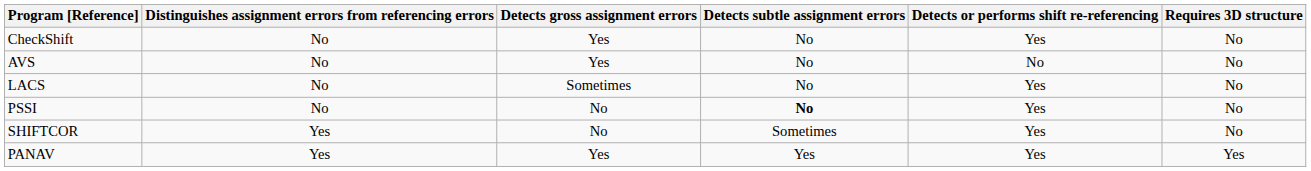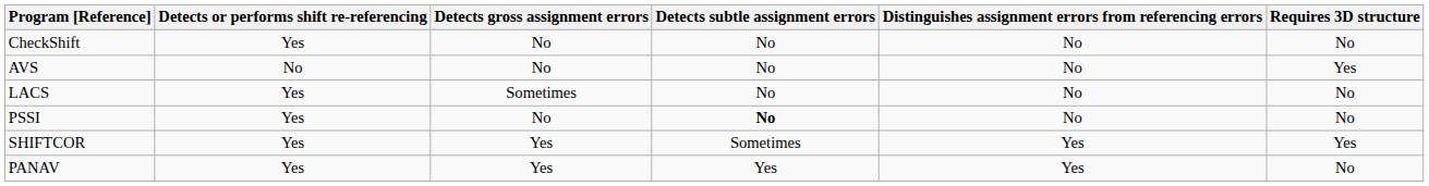 <table class="wikitable">
 <tr>
 <th scope="col">Program [Reference]</th>
-<th scope="col">Distinguishes assignment errors from referencing errors</th>
+<th scope="col">Detects or performs shift re-referencing</th>
 <th scope="col">Detects gross assignment errors</th>
 <th scope="col">Detects subtle assignment errors</th>
-<th scope="col">Detects or performs shift re-referencing</th>
+<th scope="col">Distinguishes assignment errors from referencing errors</th>
 <th scope="col">Requires 3D structure</th>
 </tr>
 <tr>
 <td>CheckShift </td>
-<td style="text-align: center;">No</td>
 <td style="text-align: center;">Yes</td>
 <td style="text-align: center;">No</td>
-<td style="text-align: center;">Yes</td>
+<td style="text-align: center;">No</td>
+<td style="text-align: center;">No</td>
 <td style="text-align: center;">No</td>
 </tr>
 <tr>
 <td>AVS</td>
 <td style="text-align: center;">No</td>
+<td style="text-align: center;">No</td>
+<td style="text-align: center;">No</td>
+<td style="text-align: center;">No</td>
 <td style="text-align: center;">Yes</td>
+</tr>
+<tr>
+<td>LACS </td>
+<td style="text-align: center;">Yes</td>
+<td style="text-align: center;">Sometimes</td>
 <td style="text-align: center;">No</td>
 <td style="text-align: center;">No</td>
 <td style="text-align: center;">No</td>
 </tr>
 <tr>
-<td>LACS </td>
-<td style="text-align: center;">No</td>
-<td style="text-align: center;">Sometimes</td>
-<td style="text-align: center;">No</td>
+<td>PSSI </td>
 <td style="text-align: center;">Yes</td>
 <td style="text-align: center;">No</td>
-</tr>
-<tr>
-<td>PSSI </td>
+<td style="text-align: center;"><strong>No</strong></td>
 <td style="text-align: center;">No</td>
-<td style="text-align: center;">No</td>
-<td style="text-align: center;"><strong>No</strong></td>
-<td style="text-align: center;">Yes</td>
 <td style="text-align: center;">No</td>
 </tr>
 <tr>
 <td>SHIFTCOR </td>
 <td style="text-align: center;">Yes</td>
-<td style="text-align: center;">No</td>
+<td style="text-align: center;">Yes</td>
 <td style="text-align: center;">Sometimes</td>
 <td style="text-align: center;">Yes</td>
-<td style="text-align: center;">No</td>
+<td style="text-align: center;">Yes</td>
 </tr>
 <tr>
 <td>PANAV </td>
 <td style="text-align: center;">Yes</td>
 <td style="text-align: center;">Yes</td>
 <td style="text-align: center;">Yes</td>
 <td style="text-align: center;">Yes</td>
-<td style="text-align: center;">Yes</td>
+<td style="text-align: center;">No</td>
 </tr>
 </table>
